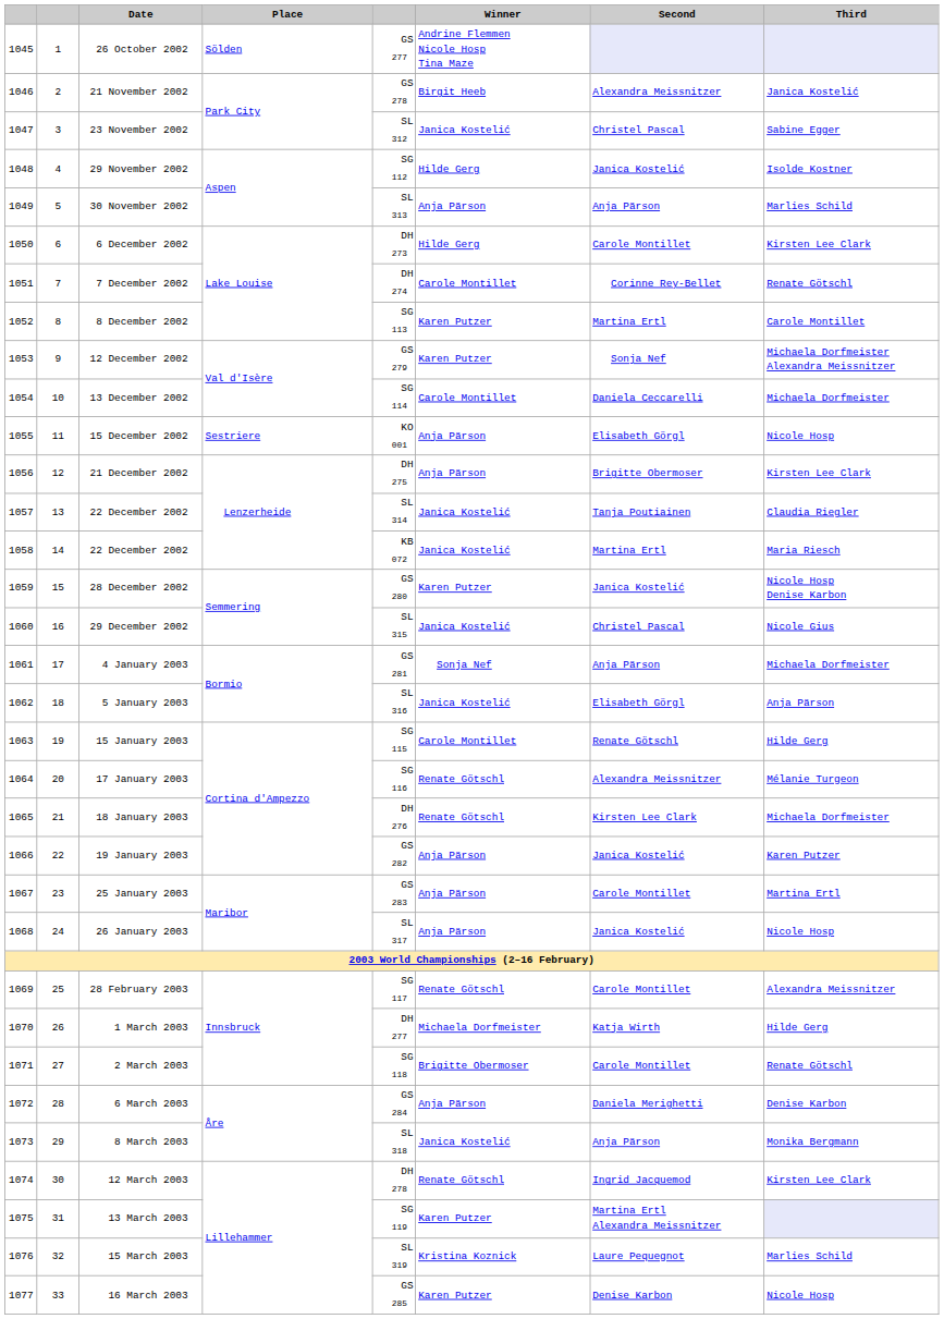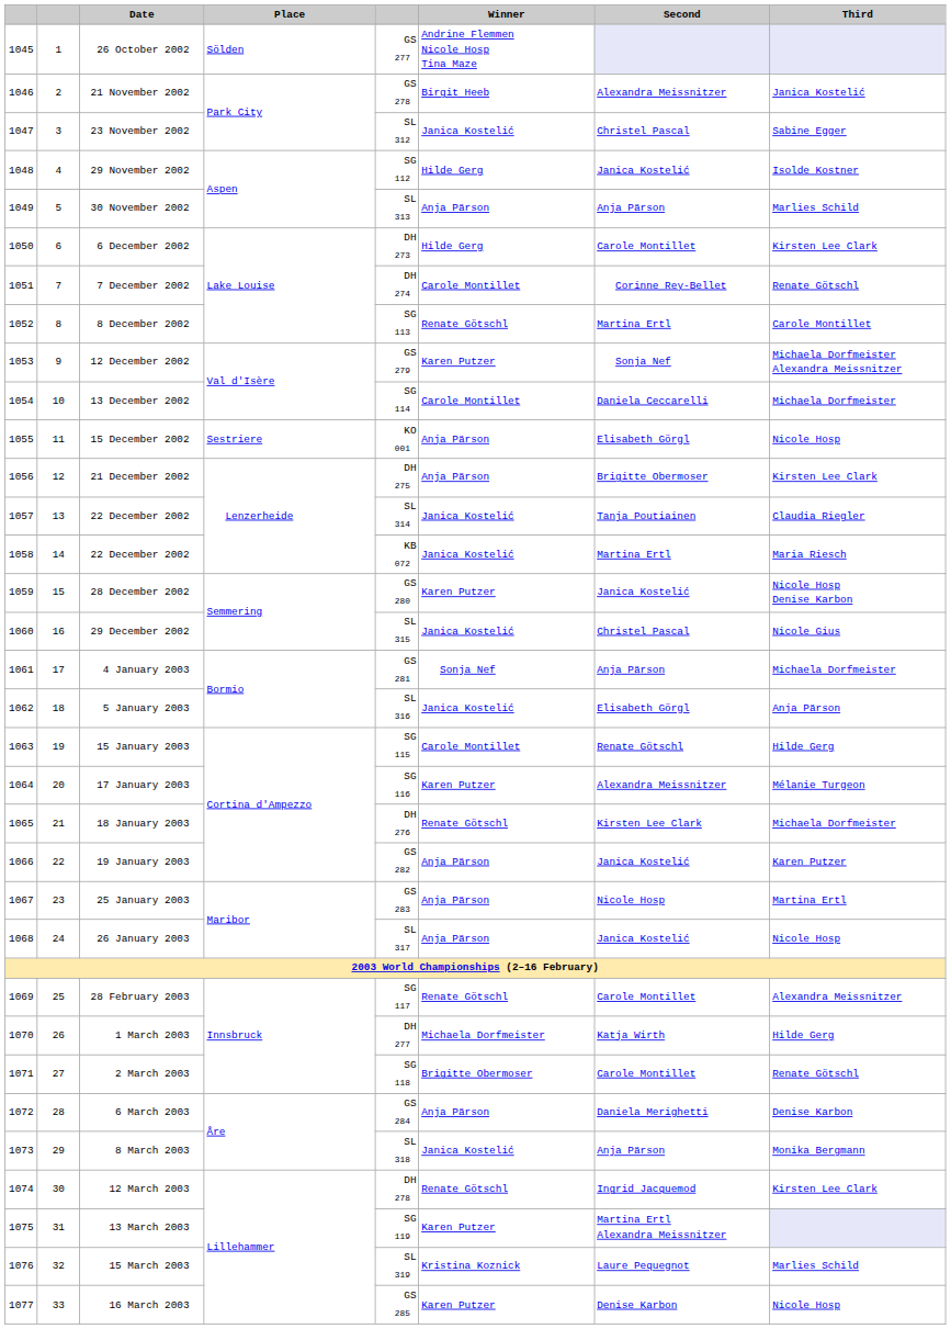 <table class="wikitable plainrowheaders" style="background:#fff; font-size:86%; line-height:16px; border:grey solid 1px; border-collapse:collapse;">
 <tr style="background:#ccc; text-align:center;">
 <td align="center" width="30"></td>
 <td align="center" width="40"></td>
 <td align="center" width="130"><strong>Date</strong></td>
 <td align="center" width="180"><strong>Place</strong></td>
 <td align="center" width="42"></td>
 <td align="center" width="185"><strong>Winner</strong></td>
 <td align="center" width="185"><strong>Second</strong></td>
 <td align="center" width="185"><strong>Third</strong></td>
 </tr>
 <tr>
 <td align=center>1045</td>
 <td align=center>1</td>
 <td align=right>26 October 2002  </td>
 <td> <a href='#'>Sölden</a></td>
 <td align=right>GS <sub>277</sub> </td>
 <td> <a href='#'>Andrine Flemmen</a><br> <a href='#'>Nicole Hosp</a><br> <a href='#'>Tina Maze</a></td>
 <td bgcolor="E6E8FA"></td>
 <td bgcolor="E6E8FA"></td>
 </tr>
 <tr>
 <td align=center>1046</td>
 <td align=center>2</td>
 <td align=right>21 November 2002  </td>
 <td rowspan=2> <a href='#'>Park City</a></td>
 <td align=right>GS <sub>278</sub> </td>
 <td> <a href='#'>Birgit Heeb</a></td>
 <td> <a href='#'>Alexandra Meissnitzer</a></td>
 <td> <a href='#'>Janica Kostelić</a></td>
 </tr>
 <tr>
 <td align=center>1047</td>
 <td align=center>3</td>
 <td align=right>23 November 2002  </td>
 <td align=right>SL <sub>312</sub> </td>
 <td> <a href='#'>Janica Kostelić</a></td>
 <td> <a href='#'>Christel Pascal</a></td>
 <td> <a href='#'>Sabine Egger</a></td>
 </tr>
 <tr>
 <td align=center>1048</td>
 <td align=center>4</td>
 <td align=right>29 November 2002  </td>
 <td rowspan=2> <a href='#'>Aspen</a></td>
 <td align=right>SG <sub>112</sub> </td>
 <td> <a href='#'>Hilde Gerg</a></td>
 <td> <a href='#'>Janica Kostelić</a></td>
 <td> <a href='#'>Isolde Kostner</a></td>
 </tr>
 <tr>
 <td align=center>1049</td>
 <td align=center>5</td>
 <td align=right>30 November 2002  </td>
 <td align=right>SL <sub>313</sub> </td>
 <td> <a href='#'>Anja Pärson</a></td>
 <td> <a href='#'>Anja Pärson</a></td>
 <td> <a href='#'>Marlies Schild</a></td>
 </tr>
 <tr>
 <td align=center>1050</td>
 <td align=center>6</td>
 <td align=right>6 December 2002  </td>
 <td rowspan=3> <a href='#'>Lake Louise</a></td>
 <td align=right>DH <sub>273</sub> </td>
 <td> <a href='#'>Hilde Gerg</a></td>
 <td> <a href='#'>Carole Montillet</a></td>
 <td> <a href='#'>Kirsten Lee Clark</a></td>
 </tr>
 <tr>
 <td align=center>1051</td>
 <td align=center>7</td>
 <td align=right>7 December 2002  </td>
 <td align=right>DH <sub>274</sub> </td>
 <td> <a href='#'>Carole Montillet</a></td>
 <td>   <a href='#'>Corinne Rey-Bellet</a></td>
 <td> <a href='#'>Renate Götschl</a></td>
 </tr>
 <tr>
 <td align=center>1052</td>
 <td align=center>8</td>
 <td align=right>8 December 2002  </td>
 <td align=right>SG <sub>113</sub> </td>
-<td> <a href='#'>Karen Putzer</a></td>
+<td> <a href='#'>Renate Götschl</a></td>
 <td> <a href='#'>Martina Ertl</a></td>
 <td> <a href='#'>Carole Montillet</a></td>
 </tr>
 <tr>
 <td align=center>1053</td>
 <td align=center>9</td>
 <td align=right>12 December 2002  </td>
 <td rowspan=2> <a href='#'>Val d'Isère</a></td>
 <td align=right>GS <sub>279</sub> </td>
 <td> <a href='#'>Karen Putzer</a></td>
 <td>   <a href='#'>Sonja Nef</a></td>
 <td> <a href='#'>Michaela Dorfmeister</a><br> <a href='#'>Alexandra Meissnitzer</a></td>
 </tr>
 <tr>
 <td align=center>1054</td>
 <td align=center>10</td>
 <td align=right>13 December 2002  </td>
 <td align=right>SG <sub>114</sub> </td>
 <td> <a href='#'>Carole Montillet</a></td>
 <td> <a href='#'>Daniela Ceccarelli</a></td>
 <td> <a href='#'>Michaela Dorfmeister</a></td>
 </tr>
 <tr>
 <td align=center>1055</td>
 <td align=center>11</td>
 <td align=right>15 December 2002  </td>
 <td> <a href='#'>Sestriere</a></td>
 <td align=right>KO <sub>001</sub> </td>
 <td> <a href='#'>Anja Pärson</a></td>
 <td> <a href='#'>Elisabeth Görgl</a></td>
 <td> <a href='#'>Nicole Hosp</a></td>
 </tr>
 <tr>
 <td align=center>1056</td>
 <td align=center>12</td>
 <td align=right>21 December 2002  </td>
 <td rowspan=3>   <a href='#'>Lenzerheide</a></td>
 <td align=right>DH <sub>275</sub> </td>
 <td> <a href='#'>Anja Pärson</a></td>
 <td> <a href='#'>Brigitte Obermoser</a></td>
 <td> <a href='#'>Kirsten Lee Clark</a></td>
 </tr>
 <tr>
 <td align=center>1057</td>
 <td align=center>13</td>
 <td align=right>22 December 2002  </td>
 <td align=right>SL <sub>314</sub> </td>
 <td> <a href='#'>Janica Kostelić</a></td>
 <td> <a href='#'>Tanja Poutiainen</a></td>
 <td> <a href='#'>Claudia Riegler</a></td>
 </tr>
 <tr>
 <td align=center>1058</td>
 <td align=center>14</td>
 <td align=right>22 December 2002  </td>
 <td align=right>KB <sub>072</sub> </td>
 <td> <a href='#'>Janica Kostelić</a></td>
 <td> <a href='#'>Martina Ertl</a></td>
 <td> <a href='#'>Maria Riesch</a></td>
 </tr>
 <tr>
 <td align=center>1059</td>
 <td align=center>15</td>
 <td align=right>28 December 2002  </td>
 <td rowspan=2> <a href='#'>Semmering</a></td>
 <td align=right>GS <sub>280</sub> </td>
 <td> <a href='#'>Karen Putzer</a></td>
 <td> <a href='#'>Janica Kostelić</a></td>
 <td> <a href='#'>Nicole Hosp</a><br> <a href='#'>Denise Karbon</a></td>
 </tr>
 <tr>
 <td align=center>1060</td>
 <td align=center>16</td>
 <td align=right>29 December 2002  </td>
 <td align=right>SL <sub>315</sub> </td>
 <td> <a href='#'>Janica Kostelić</a></td>
 <td> <a href='#'>Christel Pascal</a></td>
 <td> <a href='#'>Nicole Gius</a></td>
 </tr>
 <tr>
 <td align=center>1061</td>
 <td align=center>17</td>
 <td align=right>4 January 2003  </td>
 <td rowspan=2> <a href='#'>Bormio</a></td>
 <td align=right>GS <sub>281</sub> </td>
 <td>   <a href='#'>Sonja Nef</a></td>
 <td> <a href='#'>Anja Pärson</a></td>
 <td> <a href='#'>Michaela Dorfmeister</a></td>
 </tr>
 <tr>
 <td align=center>1062</td>
 <td align=center>18</td>
 <td align=right>5 January 2003  </td>
 <td align=right>SL <sub>316</sub> </td>
 <td> <a href='#'>Janica Kostelić</a></td>
 <td> <a href='#'>Elisabeth Görgl</a></td>
 <td> <a href='#'>Anja Pärson</a></td>
 </tr>
 <tr>
 <td align=center>1063</td>
 <td align=center>19</td>
 <td align=right>15 January 2003  </td>
 <td rowspan=4> <a href='#'>Cortina d'Ampezzo</a></td>
 <td align=right>SG <sub>115</sub> </td>
 <td> <a href='#'>Carole Montillet</a></td>
 <td> <a href='#'>Renate Götschl</a></td>
 <td> <a href='#'>Hilde Gerg</a></td>
 </tr>
 <tr>
 <td align=center>1064</td>
 <td align=center>20</td>
 <td align=right>17 January 2003  </td>
 <td align=right>SG <sub>116</sub> </td>
-<td> <a href='#'>Renate Götschl</a></td>
+<td> <a href='#'>Karen Putzer</a></td>
 <td> <a href='#'>Alexandra Meissnitzer</a></td>
 <td> <a href='#'>Mélanie Turgeon</a></td>
 </tr>
 <tr>
 <td align=center>1065</td>
 <td align=center>21</td>
 <td align=right>18 January 2003  </td>
 <td align=right>DH <sub>276</sub> </td>
 <td> <a href='#'>Renate Götschl</a></td>
 <td> <a href='#'>Kirsten Lee Clark</a></td>
 <td> <a href='#'>Michaela Dorfmeister</a></td>
 </tr>
 <tr>
 <td align=center>1066</td>
 <td align=center>22</td>
 <td align=right>19 January 2003  </td>
 <td align=right>GS <sub>282</sub> </td>
 <td> <a href='#'>Anja Pärson</a></td>
 <td> <a href='#'>Janica Kostelić</a></td>
 <td> <a href='#'>Karen Putzer</a></td>
 </tr>
 <tr>
 <td align=center>1067</td>
 <td align=center>23</td>
 <td align=right>25 January 2003  </td>
 <td rowspan=2> <a href='#'>Maribor</a></td>
 <td align=right>GS <sub>283</sub> </td>
 <td> <a href='#'>Anja Pärson</a></td>
-<td> <a href='#'>Carole Montillet</a></td>
+<td> <a href='#'>Nicole Hosp</a></td>
 <td> <a href='#'>Martina Ertl</a></td>
 </tr>
 <tr>
 <td align=center>1068</td>
 <td align=center>24</td>
 <td align=right>26 January 2003  </td>
 <td align=right>SL <sub>317</sub> </td>
 <td> <a href='#'>Anja Pärson</a></td>
 <td> <a href='#'>Janica Kostelić</a></td>
 <td> <a href='#'>Nicole Hosp</a></td>
 </tr>
 <tr style="background:#FFEBAD">
 <td colspan="8" style="text-align:center;"><strong><a href='#'>2003 World Championships</a> (2–16 February)</strong></td>
 </tr>
 <tr>
 <td align=center>1069</td>
 <td align=center>25</td>
 <td align=right>28 February 2003  </td>
 <td rowspan=3> <a href='#'>Innsbruck</a></td>
 <td align=right>SG <sub>117</sub> </td>
 <td> <a href='#'>Renate Götschl</a></td>
 <td> <a href='#'>Carole Montillet</a></td>
 <td> <a href='#'>Alexandra Meissnitzer</a></td>
 </tr>
 <tr>
 <td align=center>1070</td>
 <td align=center>26</td>
 <td align=right>1 March 2003  </td>
 <td align=right>DH <sub>277</sub> </td>
 <td> <a href='#'>Michaela Dorfmeister</a></td>
 <td> <a href='#'>Katja Wirth</a></td>
 <td> <a href='#'>Hilde Gerg</a></td>
 </tr>
 <tr>
 <td align=center>1071</td>
 <td align=center>27</td>
 <td align=right>2 March 2003  </td>
 <td align=right>SG <sub>118</sub> </td>
 <td> <a href='#'>Brigitte Obermoser</a></td>
 <td> <a href='#'>Carole Montillet</a></td>
 <td> <a href='#'>Renate Götschl</a></td>
 </tr>
 <tr>
 <td align=center>1072</td>
 <td align=center>28</td>
 <td align=right>6 March 2003  </td>
 <td rowspan=2> <a href='#'>Åre</a></td>
 <td align=right>GS <sub>284</sub> </td>
 <td> <a href='#'>Anja Pärson</a></td>
 <td> <a href='#'>Daniela Merighetti</a></td>
 <td> <a href='#'>Denise Karbon</a></td>
 </tr>
 <tr>
 <td align=center>1073</td>
 <td align=center>29</td>
 <td align=right>8 March 2003  </td>
 <td align=right>SL <sub>318</sub> </td>
 <td> <a href='#'>Janica Kostelić</a></td>
 <td> <a href='#'>Anja Pärson</a></td>
 <td> <a href='#'>Monika Bergmann</a></td>
 </tr>
 <tr>
 <td align=center>1074</td>
 <td align=center>30</td>
 <td align=right>12 March 2003  </td>
 <td rowspan=4> <a href='#'>Lillehammer</a></td>
 <td align=right>DH <sub>278</sub> </td>
 <td> <a href='#'>Renate Götschl</a></td>
 <td> <a href='#'>Ingrid Jacquemod</a></td>
 <td> <a href='#'>Kirsten Lee Clark</a></td>
 </tr>
 <tr>
 <td align=center>1075</td>
 <td align=center>31</td>
 <td align=right>13 March 2003  </td>
 <td align=right>SG <sub>119</sub> </td>
 <td> <a href='#'>Karen Putzer</a></td>
 <td> <a href='#'>Martina Ertl</a><br> <a href='#'>Alexandra Meissnitzer</a></td>
 <td bgcolor="E6E8FA"></td>
 </tr>
 <tr>
 <td align=center>1076</td>
 <td align=center>32</td>
 <td align=right>15 March 2003  </td>
 <td align=right>SL <sub>319</sub> </td>
 <td> <a href='#'>Kristina Koznick</a></td>
 <td> <a href='#'>Laure Pequegnot</a></td>
 <td> <a href='#'>Marlies Schild</a></td>
 </tr>
 <tr>
 <td align=center>1077</td>
 <td align=center>33</td>
 <td align=right>16 March 2003  </td>
 <td align=right>GS <sub>285</sub> </td>
 <td> <a href='#'>Karen Putzer</a></td>
 <td> <a href='#'>Denise Karbon</a></td>
 <td> <a href='#'>Nicole Hosp</a></td>
 </tr>
 </table>
